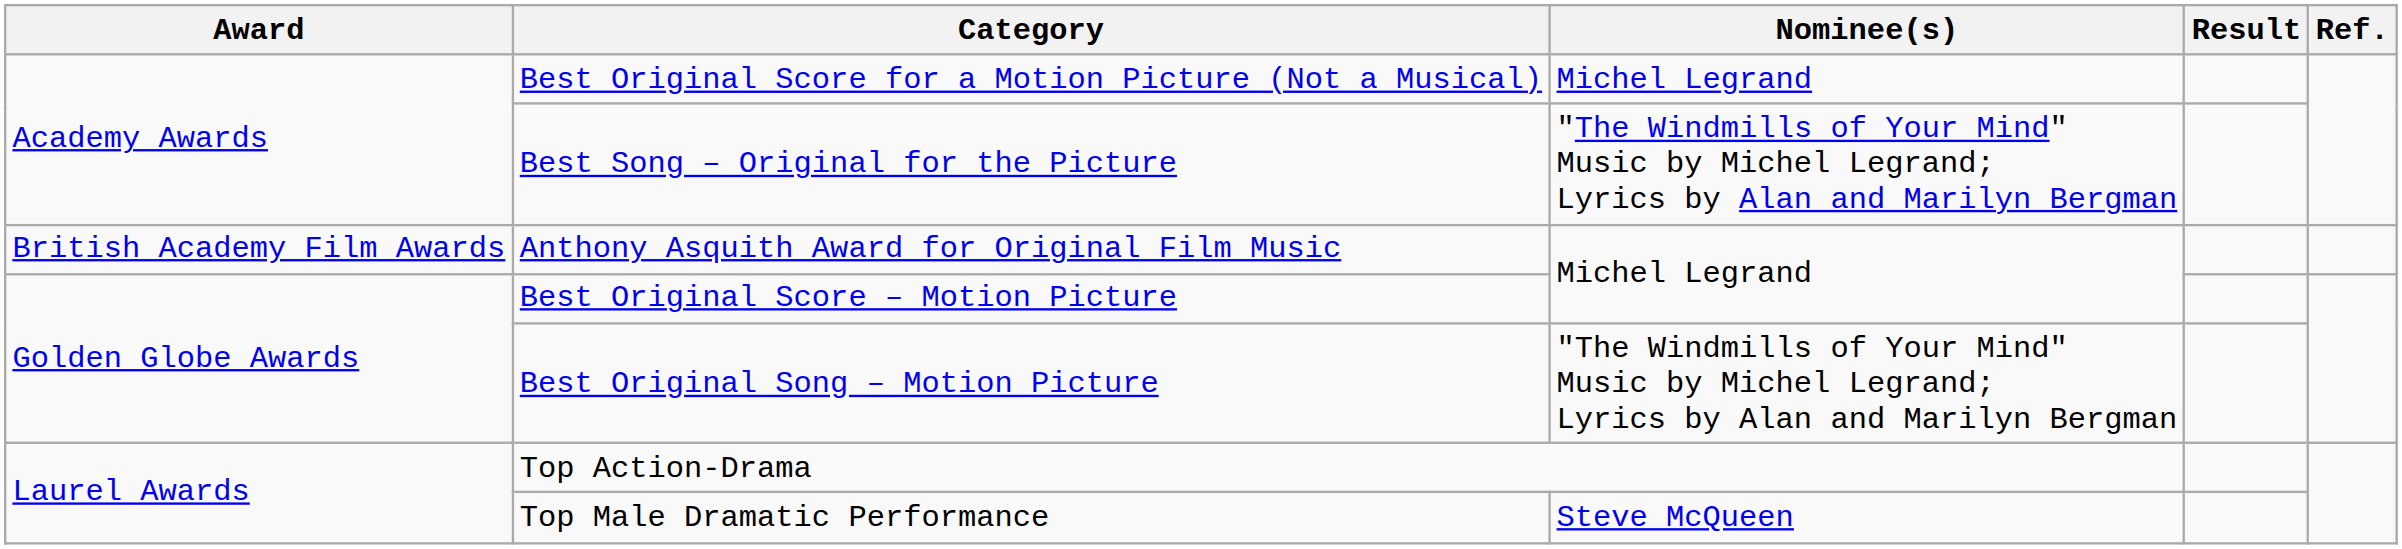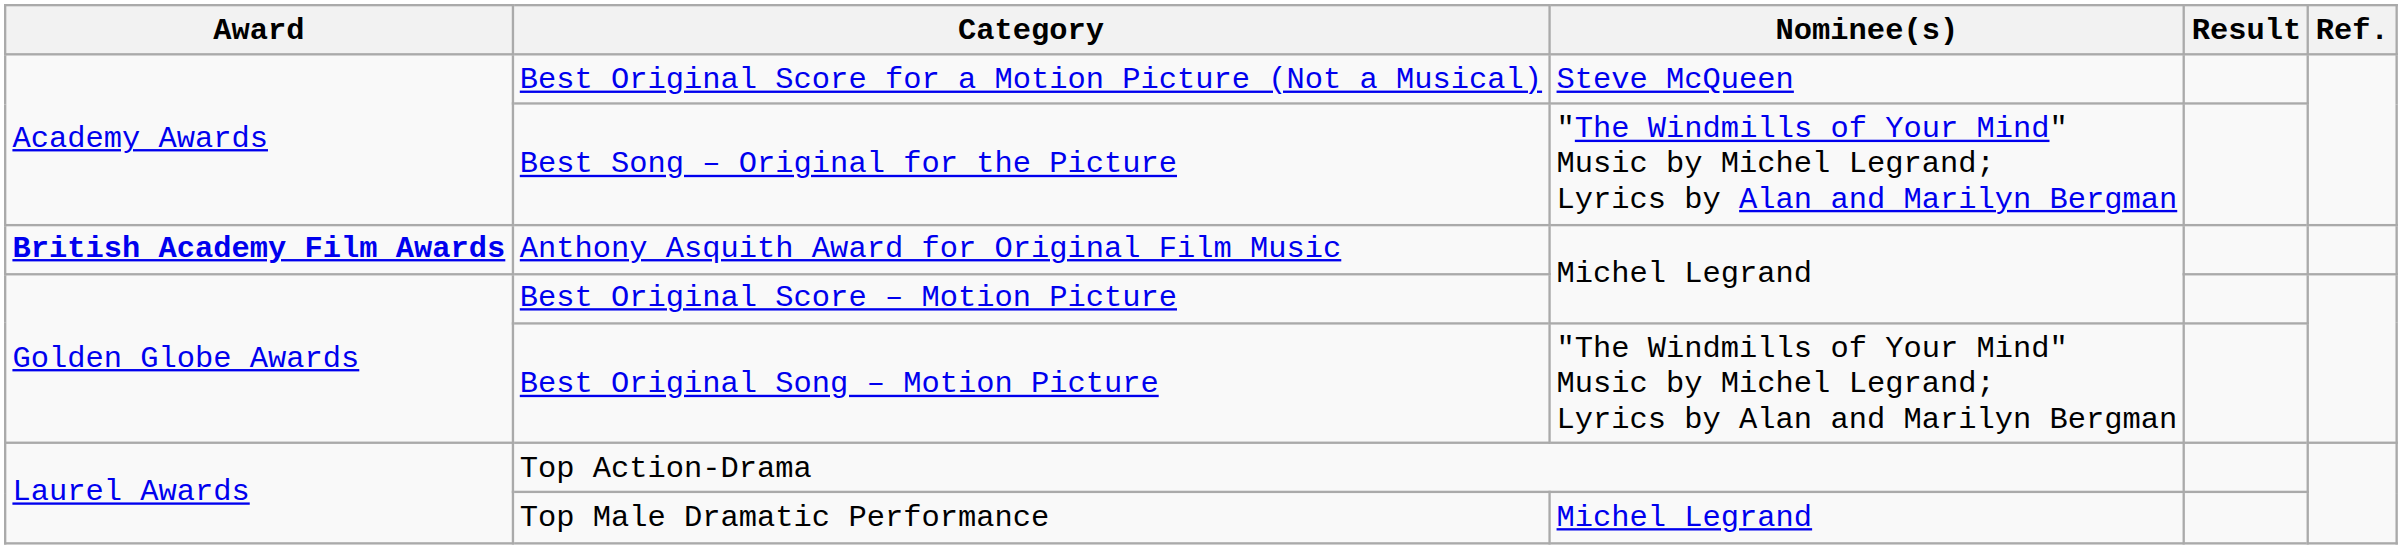 <table class="wikitable plainrowheaders">
 <tr>
 <th>Award</th>
 <th>Category</th>
 <th>Nominee(s)</th>
 <th>Result</th>
 <th>Ref.</th>
 </tr>
 <tr>
 <td rowspan="2"><a href='#'>Academy Awards</a></td>
 <td><a href='#'>Best Original Score for a Motion Picture (Not a Musical)</a></td>
-<td><a href='#'>Michel Legrand</a></td>
+<td><a href='#'>Steve McQueen</a></td>
 <td></td>
 <td align="center" rowspan="2"></td>
 </tr>
 <tr>
 <td><a href='#'>Best Song – Original for the Picture</a></td>
 <td>"<a href='#'>The Windmills of Your Mind</a>" <br> Music by Michel Legrand; <br> Lyrics by <a href='#'>Alan and Marilyn Bergman</a></td>
 <td></td>
 </tr>
 <tr>
-<td><a href='#'>British Academy Film Awards</a></td>
+<td><strong><a href='#'>British Academy Film Awards</a></strong></td>
 <td><a href='#'>Anthony Asquith Award for Original Film Music</a></td>
 <td rowspan="2">Michel Legrand</td>
 <td></td>
 <td align="center"></td>
 </tr>
 <tr>
 <td rowspan="2"><a href='#'>Golden Globe Awards</a></td>
 <td><a href='#'>Best Original Score – Motion Picture</a></td>
 <td></td>
 <td align="center" rowspan="2"></td>
 </tr>
 <tr>
 <td><a href='#'>Best Original Song – Motion Picture</a></td>
 <td>"The Windmills of Your Mind" <br> Music by Michel Legrand; <br> Lyrics by Alan and Marilyn Bergman</td>
 <td></td>
 </tr>
 <tr>
 <td rowspan="2"><a href='#'>Laurel Awards</a></td>
 <td colspan="2">Top Action-Drama</td>
 <td></td>
 <td rowspan="2"></td>
 </tr>
 <tr>
 <td>Top Male Dramatic Performance</td>
-<td><a href='#'>Steve McQueen</a></td>
+<td><a href='#'>Michel Legrand</a></td>
 <td></td>
 </tr>
 </table>
